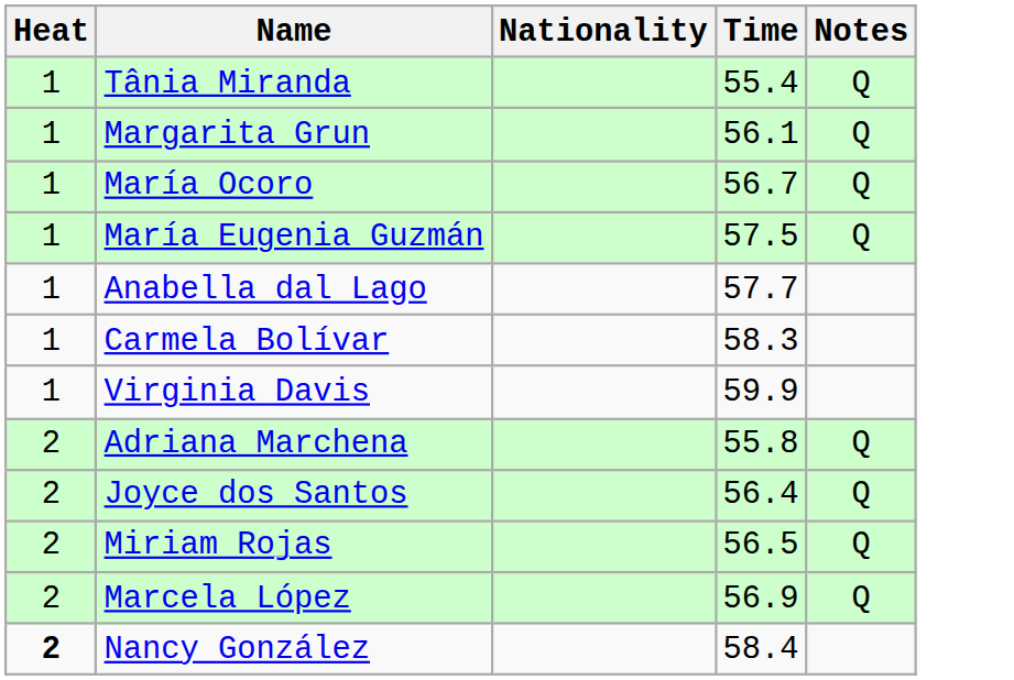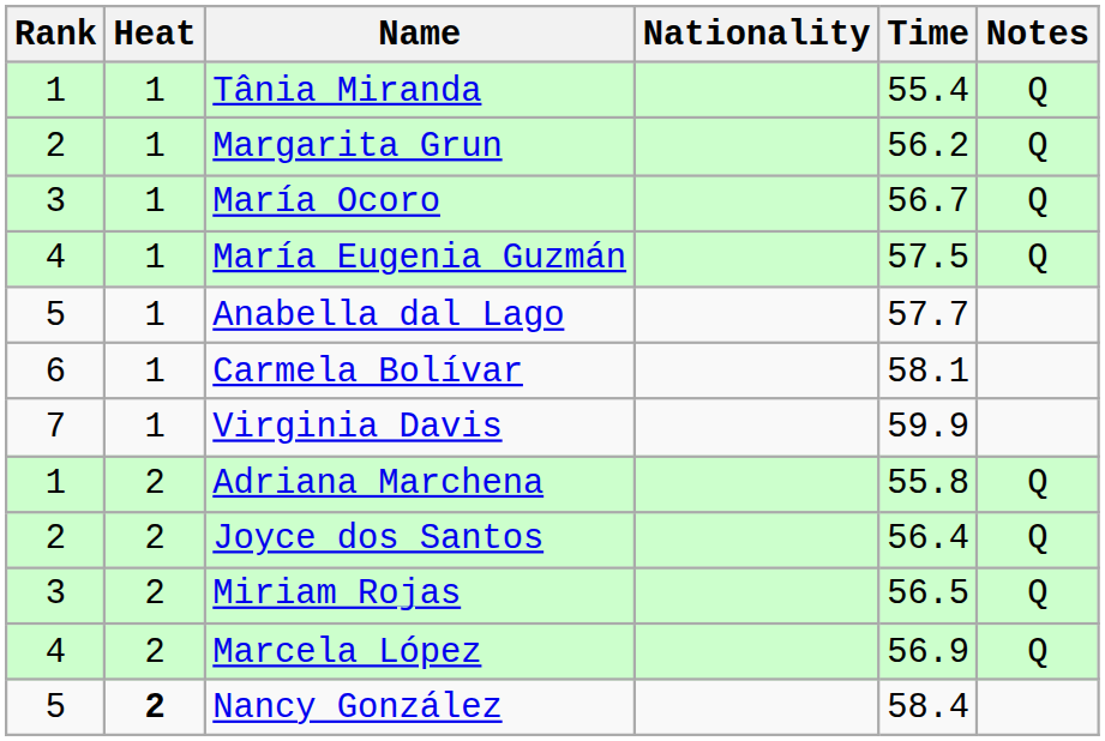 <table class="wikitable sortable" style="text-align:center">
 <tr>
+<th>Rank</th>
 <th>Heat</th>
 <th>Name</th>
 <th>Nationality</th>
 <th>Time</th>
 <th>Notes</th>
 </tr>
 <tr bgcolor=ccffcc>
 <td>1</td>
+<td>1</td>
 <td align=left><a href='#'>Tânia Miranda</a></td>
 <td align=left></td>
 <td>55.4</td>
 <td>Q</td>
 </tr>
 <tr bgcolor=ccffcc>
+<td>2</td>
 <td>1</td>
 <td align=left><a href='#'>Margarita Grun</a></td>
 <td align=left></td>
-<td>56.1</td>
+<td>56.2</td>
 <td>Q</td>
 </tr>
 <tr bgcolor=ccffcc>
+<td>3</td>
 <td>1</td>
 <td align=left><a href='#'>María Ocoro</a></td>
 <td align=left></td>
 <td>56.7</td>
 <td>Q</td>
 </tr>
 <tr bgcolor=ccffcc>
+<td>4</td>
 <td>1</td>
 <td align=left><a href='#'>María Eugenia Guzmán</a></td>
 <td align=left></td>
 <td>57.5</td>
 <td>Q</td>
 </tr>
 <tr>
+<td>5</td>
 <td>1</td>
 <td align=left><a href='#'>Anabella dal Lago</a></td>
 <td align=left></td>
 <td>57.7</td>
 <td></td>
 </tr>
 <tr>
+<td>6</td>
 <td>1</td>
 <td align=left><a href='#'>Carmela Bolívar</a></td>
 <td align=left></td>
-<td>58.3</td>
+<td>58.1</td>
 <td></td>
 </tr>
 <tr>
+<td>7</td>
 <td>1</td>
 <td align=left><a href='#'>Virginia Davis</a></td>
 <td align=left></td>
 <td>59.9</td>
 <td></td>
 </tr>
 <tr bgcolor=ccffcc>
+<td>1</td>
 <td>2</td>
 <td align=left><a href='#'>Adriana Marchena</a></td>
 <td align=left></td>
 <td>55.8</td>
 <td>Q</td>
 </tr>
 <tr bgcolor=ccffcc>
 <td>2</td>
+<td>2</td>
 <td align=left><a href='#'>Joyce dos Santos</a></td>
 <td align=left></td>
 <td>56.4</td>
 <td>Q</td>
 </tr>
 <tr bgcolor=ccffcc>
+<td>3</td>
 <td>2</td>
 <td align=left><a href='#'>Miriam Rojas</a></td>
 <td align=left></td>
 <td>56.5</td>
 <td>Q</td>
 </tr>
 <tr bgcolor=ccffcc>
+<td>4</td>
 <td>2</td>
 <td align=left><a href='#'>Marcela López</a></td>
 <td align=left></td>
 <td>56.9</td>
 <td>Q</td>
 </tr>
 <tr>
+<td>5</td>
 <td><strong>2</strong></td>
 <td align=left><a href='#'>Nancy González</a></td>
 <td align=left></td>
 <td>58.4</td>
 <td></td>
 </tr>
 </table>
